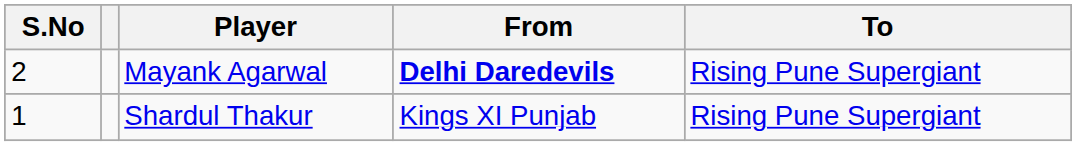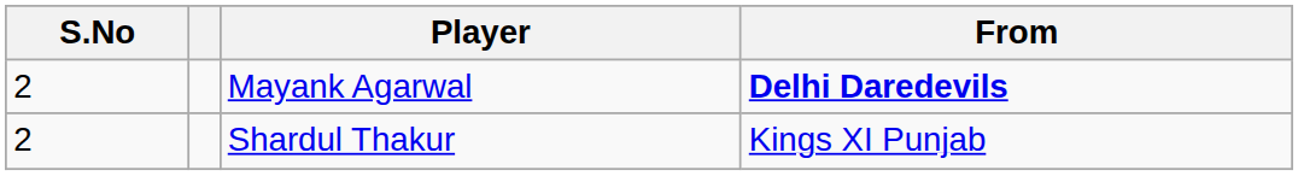 <table class="wikitable"  style="font-size:97%; width:600px;">
 <tr>
 <th>S.No</th>
 <th></th>
 <th>Player</th>
 <th>From</th>
-<th>To</th>
 </tr>
 <tr>
 <td>2</td>
 <td></td>
 <td><a href='#'>Mayank Agarwal</a></td>
 <td><strong><a href='#'>Delhi Daredevils</a></strong></td>
-<td><a href='#'>Rising Pune Supergiant</a></td>
 </tr>
 <tr>
-<td>1</td>
+<td>2</td>
 <td></td>
 <td><a href='#'>Shardul Thakur</a></td>
 <td><a href='#'>Kings XI Punjab</a></td>
-<td><a href='#'>Rising Pune Supergiant</a></td>
 </tr>
 </table>
